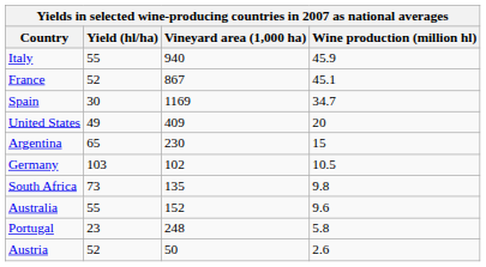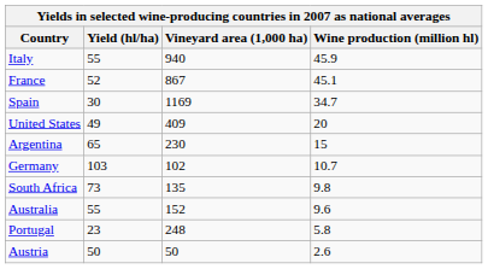 <table class="wikitable">
 <tr>
 <th colspan="4">Yields in selected wine-producing countries in 2007 as national averages</th>
 </tr>
 <tr bgcolor="lightgrey">
 <th>Country</th>
 <th>Yield (hl/ha)</th>
 <th>Vineyard area (1,000 ha)</th>
 <th>Wine production (million hl)</th>
 </tr>
 <tr>
 <td><a href='#'>Italy</a></td>
 <td>55</td>
 <td>940</td>
 <td>45.9</td>
 </tr>
 <tr>
 <td><a href='#'>France</a></td>
 <td>52</td>
 <td>867</td>
 <td>45.1</td>
 </tr>
 <tr>
 <td><a href='#'>Spain</a></td>
 <td>30</td>
 <td>1169</td>
 <td>34.7</td>
 </tr>
 <tr>
 <td><a href='#'>United States</a></td>
 <td>49</td>
 <td>409</td>
 <td>20</td>
 </tr>
 <tr>
 <td><a href='#'>Argentina</a></td>
 <td>65</td>
 <td>230</td>
 <td>15</td>
 </tr>
 <tr>
 <td><a href='#'>Germany</a></td>
 <td>103</td>
 <td>102</td>
-<td>10.5</td>
+<td>10.7</td>
 </tr>
 <tr>
 <td><a href='#'>South Africa</a></td>
 <td>73</td>
 <td>135</td>
 <td>9.8</td>
 </tr>
 <tr>
 <td><a href='#'>Australia</a></td>
 <td>55</td>
 <td>152</td>
 <td>9.6</td>
 </tr>
 <tr>
 <td><a href='#'>Portugal</a></td>
 <td>23</td>
 <td>248</td>
 <td>5.8</td>
 </tr>
 <tr>
 <td><a href='#'>Austria</a></td>
-<td>52</td>
+<td>50</td>
 <td>50</td>
 <td>2.6</td>
 </tr>
 </table>
